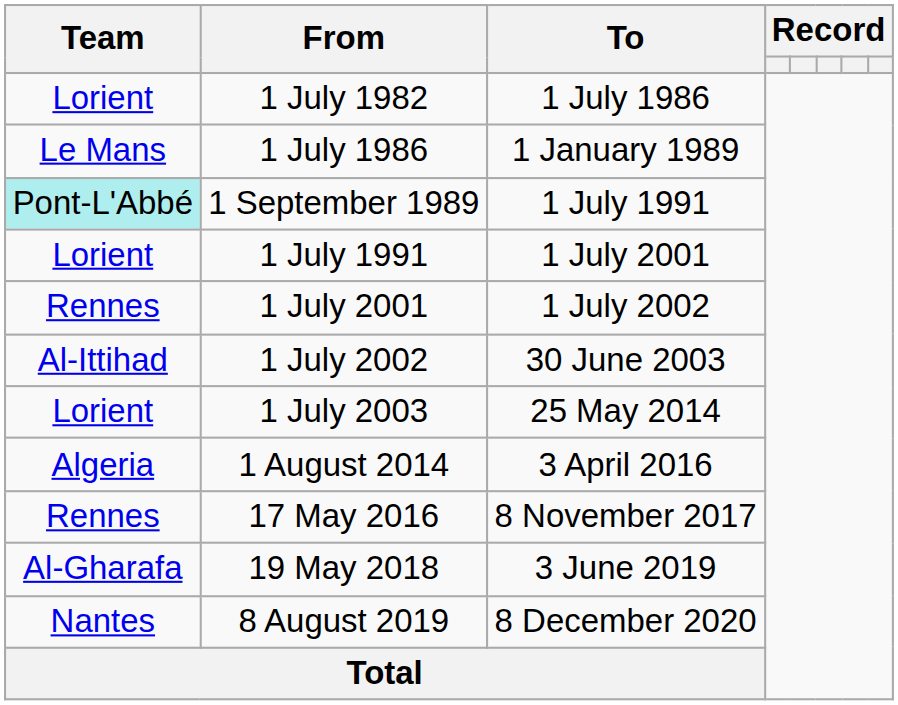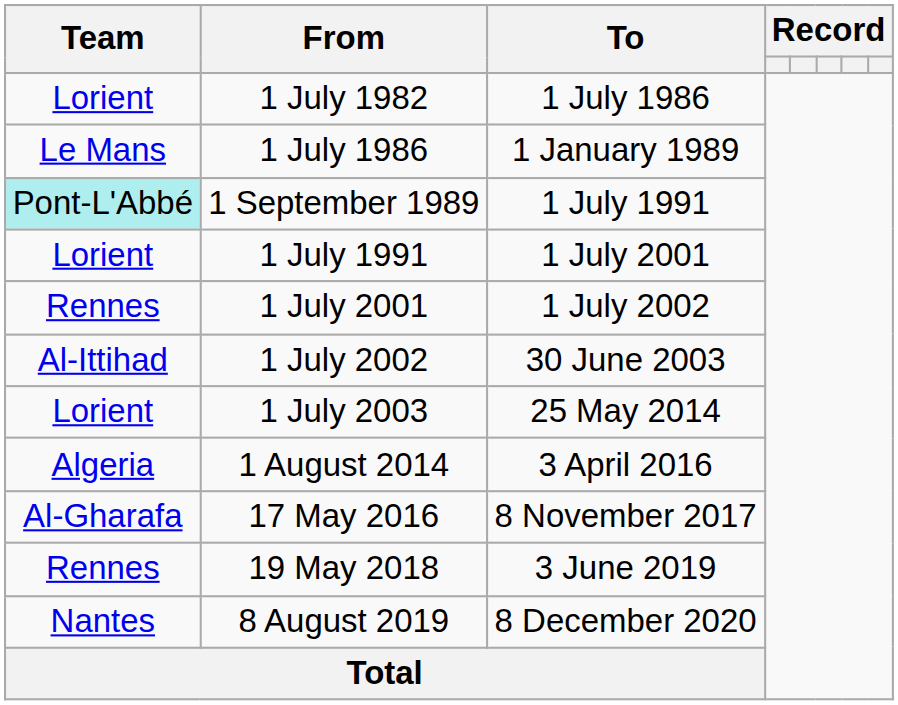 <table class="wikitable" style="text-align: center;">
 <tr>
 <th rowspan="2">Team</th>
 <th rowspan="2">From</th>
 <th rowspan="2">To</th>
 <th colspan="5">Record</th>
 </tr>
 <tr>
 <th></th>
 <th></th>
 <th></th>
 <th></th>
 <th></th>
 </tr>
 <tr>
 <td><a href='#'>Lorient</a></td>
 <td>1 July 1982</td>
 <td>1 July 1986<br></td>
 </tr>
 <tr>
 <td><a href='#'>Le Mans</a></td>
 <td>1 July 1986</td>
 <td>1 January 1989<br></td>
 </tr>
 <tr>
 <td style="background: paleturquoise;">Pont-L'Abbé</td>
 <td>1 September 1989</td>
 <td>1 July 1991<br></td>
 </tr>
 <tr>
 <td><a href='#'>Lorient</a></td>
 <td>1 July 1991</td>
 <td>1 July 2001<br></td>
 </tr>
 <tr>
 <td><a href='#'>Rennes</a></td>
 <td>1 July 2001</td>
 <td>1 July 2002<br></td>
 </tr>
 <tr>
 <td><a href='#'>Al-Ittihad</a></td>
 <td>1 July 2002</td>
 <td>30 June 2003<br></td>
 </tr>
 <tr>
 <td><a href='#'>Lorient</a></td>
 <td>1 July 2003</td>
 <td>25 May 2014<br></td>
 </tr>
 <tr>
 <td><a href='#'>Algeria</a></td>
 <td>1 August 2014</td>
 <td>3 April 2016<br></td>
 </tr>
 <tr>
-<td><a href='#'>Rennes</a></td>
+<td><a href='#'>Al-Gharafa</a></td>
 <td>17 May 2016</td>
 <td>8 November 2017<br></td>
 </tr>
 <tr>
-<td><a href='#'>Al-Gharafa</a></td>
+<td><a href='#'>Rennes</a></td>
 <td>19 May 2018</td>
 <td>3 June 2019<br></td>
 </tr>
 <tr>
 <td><a href='#'>Nantes</a></td>
 <td>8 August 2019</td>
 <td>8 December 2020<br></td>
 </tr>
 <tr>
 <th colspan="3">Total<br></th>
 </tr>
 </table>
